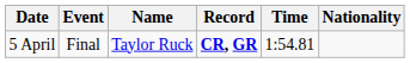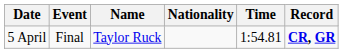 <table class=wikitable style=text-align:center>
 <tr>
 <th>Date</th>
 <th>Event</th>
 <th>Name</th>
+<th>Nationality</th>
+<th>Time</th>
 <th>Record</th>
-<th>Time</th>
-<th>Nationality</th>
 </tr>
 <tr>
 <td>5 April</td>
 <td>Final</td>
 <td align=left><a href='#'>Taylor Ruck</a></td>
+<td align=left></td>
+<td>1:54.81</td>
 <td><strong><a href='#'>CR</a>, <a href='#'>GR</a></strong></td>
-<td>1:54.81</td>
-<td align=left></td>
 </tr>
 </table>
